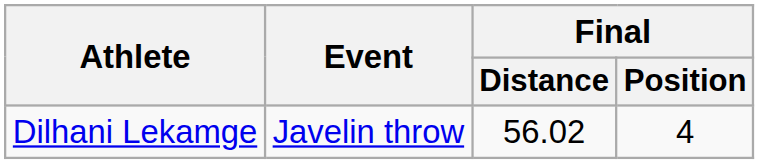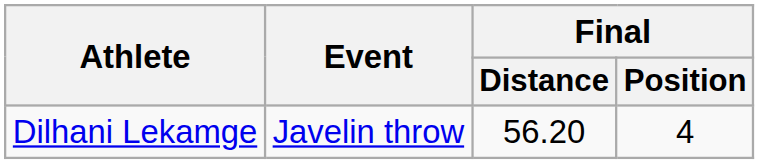 <table class=wikitable style="font-size:90%">
 <tr>
 <th rowspan=2>Athlete</th>
 <th rowspan=2>Event</th>
 <th colspan=2>Final</th>
 </tr>
 <tr style="font-size:95%">
 <th>Distance</th>
 <th>Position</th>
 </tr>
 <tr align=center>
 <td align=left><a href='#'>Dilhani Lekamge</a></td>
 <td align=left><a href='#'>Javelin throw</a></td>
-<td>56.02</td>
+<td>56.20</td>
 <td>4</td>
 </tr>
 </table>
